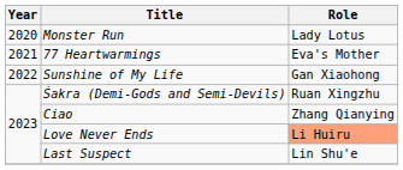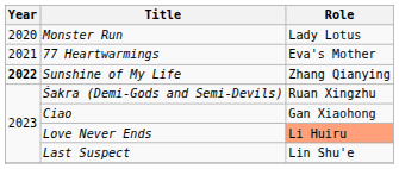 <table class="wikitable sortable">
 <tr>
 <th>Year</th>
 <th>Title</th>
 <th>Role</th>
 </tr>
 <tr>
 <td>2020</td>
 <td><em>Monster Run</em></td>
 <td>Lady Lotus</td>
 </tr>
 <tr>
 <td rowspan=1>2021</td>
 <td><em>77 Heartwarmings</em></td>
 <td>Eva's Mother</td>
 </tr>
 <tr>
-<td>2022</td>
+<td><strong>2022</strong></td>
 <td><em>Sunshine of My Life</em></td>
-<td>Gan Xiaohong</td>
+<td>Zhang Qianying</td>
 </tr>
 <tr>
 <td rowspan=4>2023</td>
 <td><em> Śakra (Demi-Gods and Semi-Devils)</em></td>
 <td>Ruan Xingzhu</td>
 </tr>
 <tr>
 <td><em>Ciao</em></td>
-<td>Zhang Qianying</td>
+<td>Gan Xiaohong</td>
 </tr>
 <tr>
 <td><em>Love Never Ends</em></td>
 <td style="background: lightsalmon;">Li Huiru</td>
 </tr>
 <tr>
 <td><em>Last Suspect</em></td>
 <td>Lin Shu'e</td>
 </tr>
 <tr>
 </tr>
 </table>
